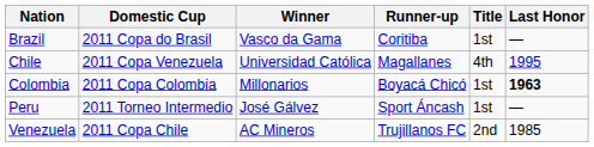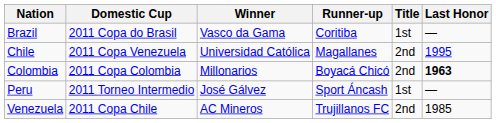 <table class="wikitable">
 <tr>
 <th>Nation</th>
 <th>Domestic Cup</th>
 <th>Winner</th>
 <th>Runner-up</th>
 <th>Title</th>
 <th>Last Honor</th>
 </tr>
 <tr>
 <td> <a href='#'>Brazil</a></td>
 <td><a href='#'>2011 Copa do Brasil</a></td>
 <td><a href='#'>Vasco da Gama</a></td>
 <td><a href='#'>Coritiba</a></td>
 <td>1st</td>
 <td>—</td>
 </tr>
 <tr>
 <td> <a href='#'>Chile</a></td>
 <td><a href='#'>2011 Copa Venezuela</a></td>
 <td><a href='#'>Universidad Católica</a></td>
 <td><a href='#'>Magallanes</a></td>
-<td>4th</td>
+<td>2nd</td>
 <td><a href='#'>1995</a></td>
 </tr>
 <tr>
 <td> <a href='#'>Colombia</a></td>
 <td><a href='#'>2011 Copa Colombia</a></td>
 <td><a href='#'>Millonarios</a></td>
 <td><a href='#'>Boyacá Chicó</a></td>
-<td>1st</td>
+<td>2nd</td>
 <td><strong>1963</strong></td>
 </tr>
 <tr>
 <td> <a href='#'>Peru</a></td>
 <td><a href='#'>2011 Torneo Intermedio</a></td>
 <td><a href='#'>José Gálvez</a></td>
 <td><a href='#'>Sport Áncash</a></td>
 <td>1st</td>
 <td>—</td>
 </tr>
 <tr>
 <td> <a href='#'>Venezuela</a></td>
 <td><a href='#'>2011 Copa Chile</a></td>
 <td><a href='#'>AC Mineros</a></td>
 <td><a href='#'>Trujillanos FC</a></td>
 <td>2nd</td>
 <td>1985</td>
 </tr>
 </table>
